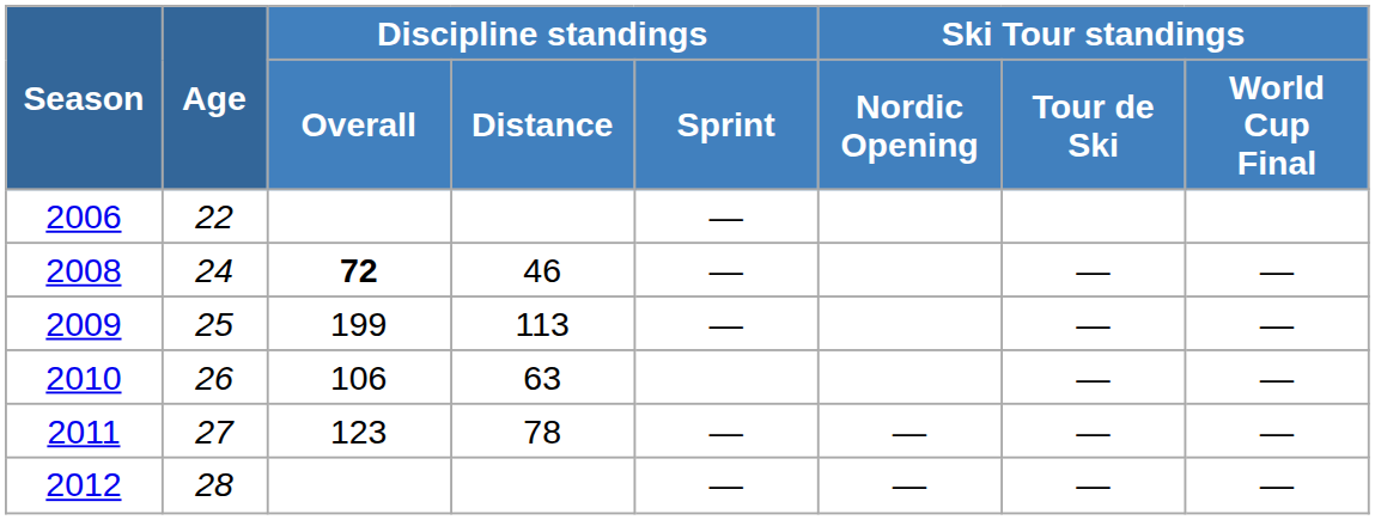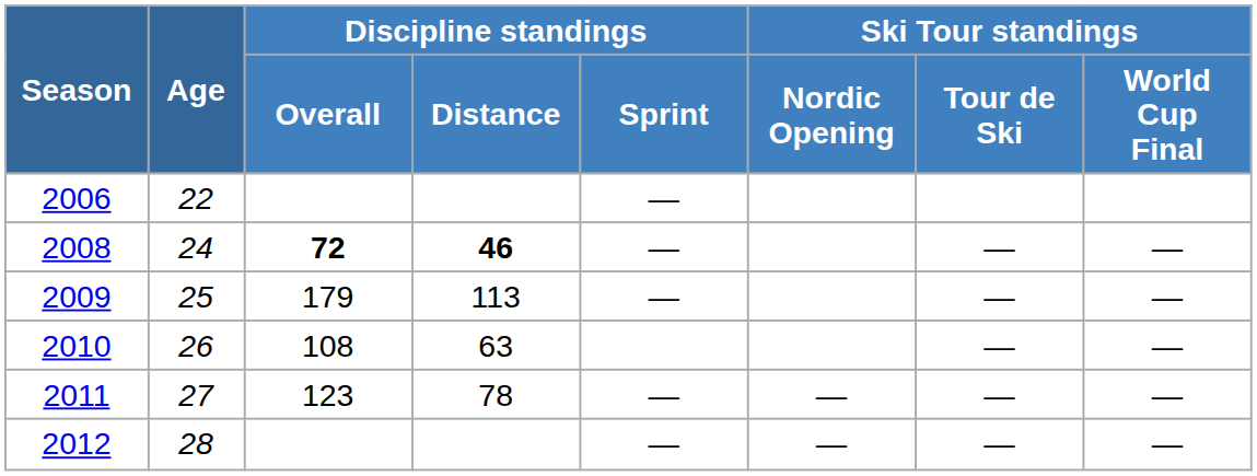 <table class="wikitable" style="font-size:95%; text-align:center; border:grey solid 1px; border-collapse:collapse; background:#ffffff;">
 <tr>
 <th style="background-color:#369; color:white; width:60px;" rowspan="2"> Season </th>
 <th style="background-color:#369; color:white; width:40px;" rowspan="2"> Age </th>
 <th style="background-color:#4180be; color:white;" colspan="3">Discipline standings</th>
 <th style="background-color:#4180be; color:white;" colspan="3">Ski Tour standings</th>
 </tr>
 <tr>
 <th style="background-color:#4180be; color:white; width:75px;">Overall</th>
 <th style="background-color:#4180be; color:white; width:75px;">Distance</th>
 <th style="background-color:#4180be; color:white; width:75px;">Sprint</th>
 <th style="background-color:#4180be; color:white; width:75px;">Nordic<br>Opening</th>
 <th style="background-color:#4180be; color:white; width:75px;">Tour de<br>Ski</th>
 <th style="background-color:#4180be; color:white; width:75px;">World Cup<br>Final</th>
 </tr>
 <tr>
 <td><a href='#'>2006</a></td>
 <td><em>22</em></td>
 <td></td>
 <td></td>
 <td>—</td>
 <td></td>
 <td></td>
 <td></td>
 </tr>
 <tr>
 <td><a href='#'>2008</a></td>
 <td><em>24</em></td>
 <td><strong>72</strong></td>
-<td>46</td>
+<td><strong>46</strong></td>
 <td>—</td>
 <td></td>
 <td>—</td>
 <td>—</td>
 </tr>
 <tr>
 <td><a href='#'>2009</a></td>
 <td><em>25</em></td>
-<td>199</td>
+<td>179</td>
 <td>113</td>
 <td>—</td>
 <td></td>
 <td>—</td>
 <td>—</td>
 </tr>
 <tr>
 <td><a href='#'>2010</a></td>
 <td><em>26</em></td>
-<td>106</td>
+<td>108</td>
 <td>63</td>
 <td></td>
 <td></td>
 <td>—</td>
 <td>—</td>
 </tr>
 <tr>
 <td><a href='#'>2011</a></td>
 <td><em>27</em></td>
 <td>123</td>
 <td>78</td>
 <td>—</td>
 <td>—</td>
 <td>—</td>
 <td>—</td>
 </tr>
 <tr>
 <td><a href='#'>2012</a></td>
 <td><em>28</em></td>
 <td></td>
 <td></td>
 <td>—</td>
 <td>—</td>
 <td>—</td>
 <td>—</td>
 </tr>
 </table>
